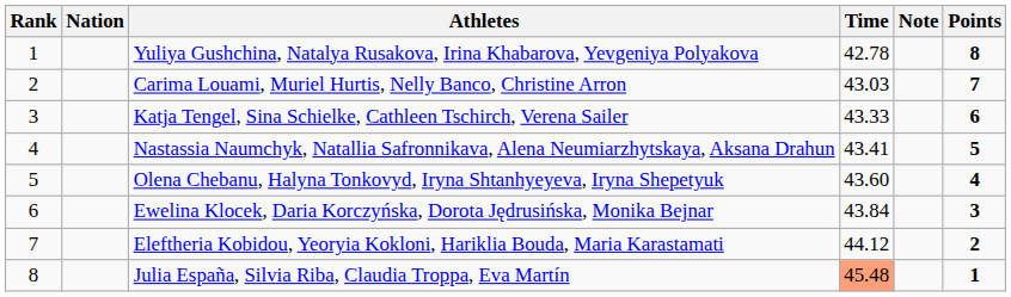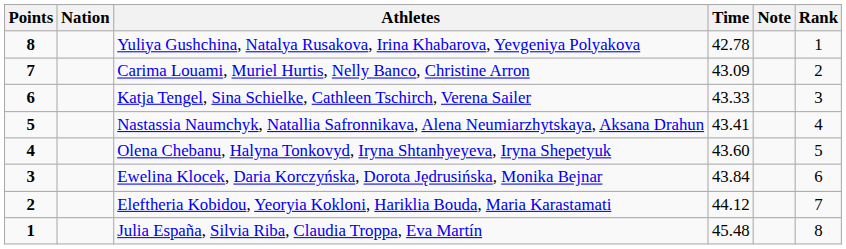 <table class="wikitable sortable" style="text-align:center">
 <tr>
-<th>Rank</th>
+<th>Points</th>
 <th>Nation</th>
 <th>Athletes</th>
 <th>Time</th>
 <th>Note</th>
-<th>Points</th>
+<th>Rank</th>
 </tr>
 <tr>
-<td>1</td>
+<td><strong>8</strong></td>
 <td align=left></td>
 <td align=left><a href='#'>Yuliya Gushchina</a>, <a href='#'>Natalya Rusakova</a>, <a href='#'>Irina Khabarova</a>, <a href='#'>Yevgeniya Polyakova</a></td>
 <td>42.78</td>
 <td></td>
-<td><strong>8</strong></td>
+<td>1</td>
 </tr>
 <tr>
-<td>2</td>
+<td><strong>7</strong></td>
 <td align=left></td>
 <td align=left><a href='#'>Carima Louami</a>, <a href='#'>Muriel Hurtis</a>, <a href='#'>Nelly Banco</a>, <a href='#'>Christine Arron</a></td>
-<td>43.03</td>
+<td>43.09</td>
 <td></td>
-<td><strong>7</strong></td>
+<td>2</td>
 </tr>
 <tr>
-<td>3</td>
+<td><strong>6</strong></td>
 <td align=left></td>
 <td align=left><a href='#'>Katja Tengel</a>, <a href='#'>Sina Schielke</a>, <a href='#'>Cathleen Tschirch</a>, <a href='#'>Verena Sailer</a></td>
 <td>43.33</td>
 <td></td>
-<td><strong>6</strong></td>
+<td>3</td>
 </tr>
 <tr>
-<td>4</td>
+<td><strong>5</strong></td>
 <td align=left></td>
 <td align=left><a href='#'>Nastassia Naumchyk</a>, <a href='#'>Natallia Safronnikava</a>, <a href='#'>Alena Neumiarzhytskaya</a>, <a href='#'>Aksana Drahun</a></td>
 <td>43.41</td>
 <td></td>
-<td><strong>5</strong></td>
+<td>4</td>
 </tr>
 <tr>
-<td>5</td>
+<td><strong>4</strong></td>
 <td align=left></td>
 <td align=left><a href='#'>Olena Chebanu</a>, <a href='#'>Halyna Tonkovyd</a>, <a href='#'>Iryna Shtanhyeyeva</a>, <a href='#'>Iryna Shepetyuk</a></td>
 <td>43.60</td>
 <td></td>
-<td><strong>4</strong></td>
+<td>5</td>
 </tr>
 <tr>
-<td>6</td>
+<td><strong>3</strong></td>
 <td align=left></td>
 <td align=left><a href='#'>Ewelina Klocek</a>, <a href='#'>Daria Korczyńska</a>, <a href='#'>Dorota Jędrusińska</a>, <a href='#'>Monika Bejnar</a></td>
 <td>43.84</td>
 <td></td>
-<td><strong>3</strong></td>
+<td>6</td>
 </tr>
 <tr>
-<td>7</td>
+<td><strong>2</strong></td>
 <td align=left></td>
 <td align=left><a href='#'>Eleftheria Kobidou</a>, <a href='#'>Yeoryia Kokloni</a>, <a href='#'>Hariklia Bouda</a>, <a href='#'>Maria Karastamati</a></td>
 <td>44.12</td>
 <td></td>
-<td><strong>2</strong></td>
+<td>7</td>
 </tr>
 <tr>
-<td>8</td>
+<td><strong>1</strong></td>
 <td align=left></td>
 <td align=left><a href='#'>Julia España</a>, <a href='#'>Silvia Riba</a>, <a href='#'>Claudia Troppa</a>, <a href='#'>Eva Martín</a></td>
-<td style="background: lightsalmon;">45.48</td>
+<td>45.48</td>
 <td></td>
-<td><strong>1</strong></td>
+<td>8</td>
 </tr>
 </table>
